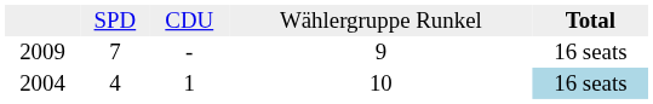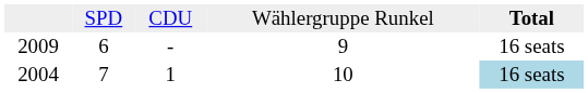 <table border="0" cellpadding="2" cellspacing="0" width="450">
 <tr bgcolor="#eeeeee" align="center">
 <td></td>
 <td><a href='#'>SPD</a></td>
 <td><a href='#'>CDU</a></td>
 <td>Wählergruppe Runkel</td>
 <td><strong>Total</strong></td>
 </tr>
 <tr align="center">
 <td>2009</td>
-<td>7</td>
+<td>6</td>
 <td>-</td>
 <td>9</td>
 <td>16 seats</td>
 </tr>
 <tr align="center">
 <td>2004</td>
-<td>4</td>
+<td>7</td>
 <td>1</td>
 <td>10</td>
 <td style="background: lightblue;">16 seats</td>
 </tr>
 </table>
